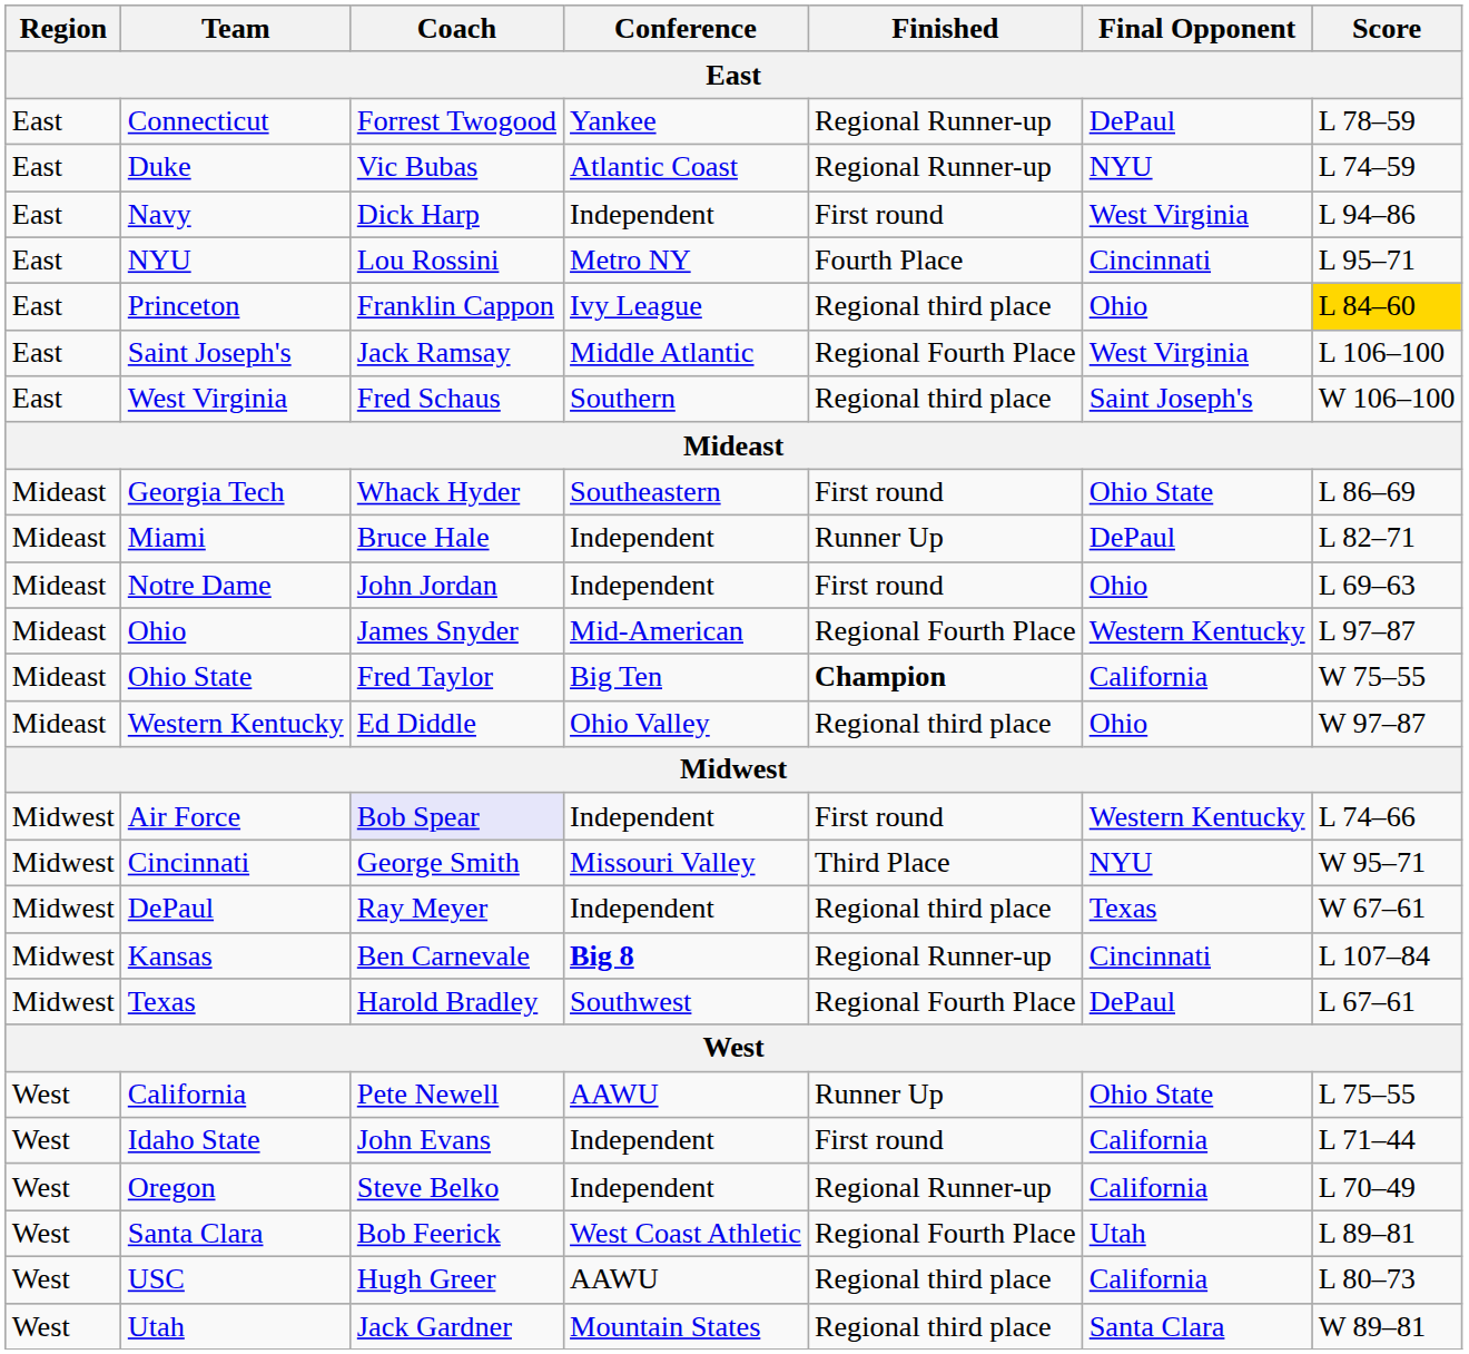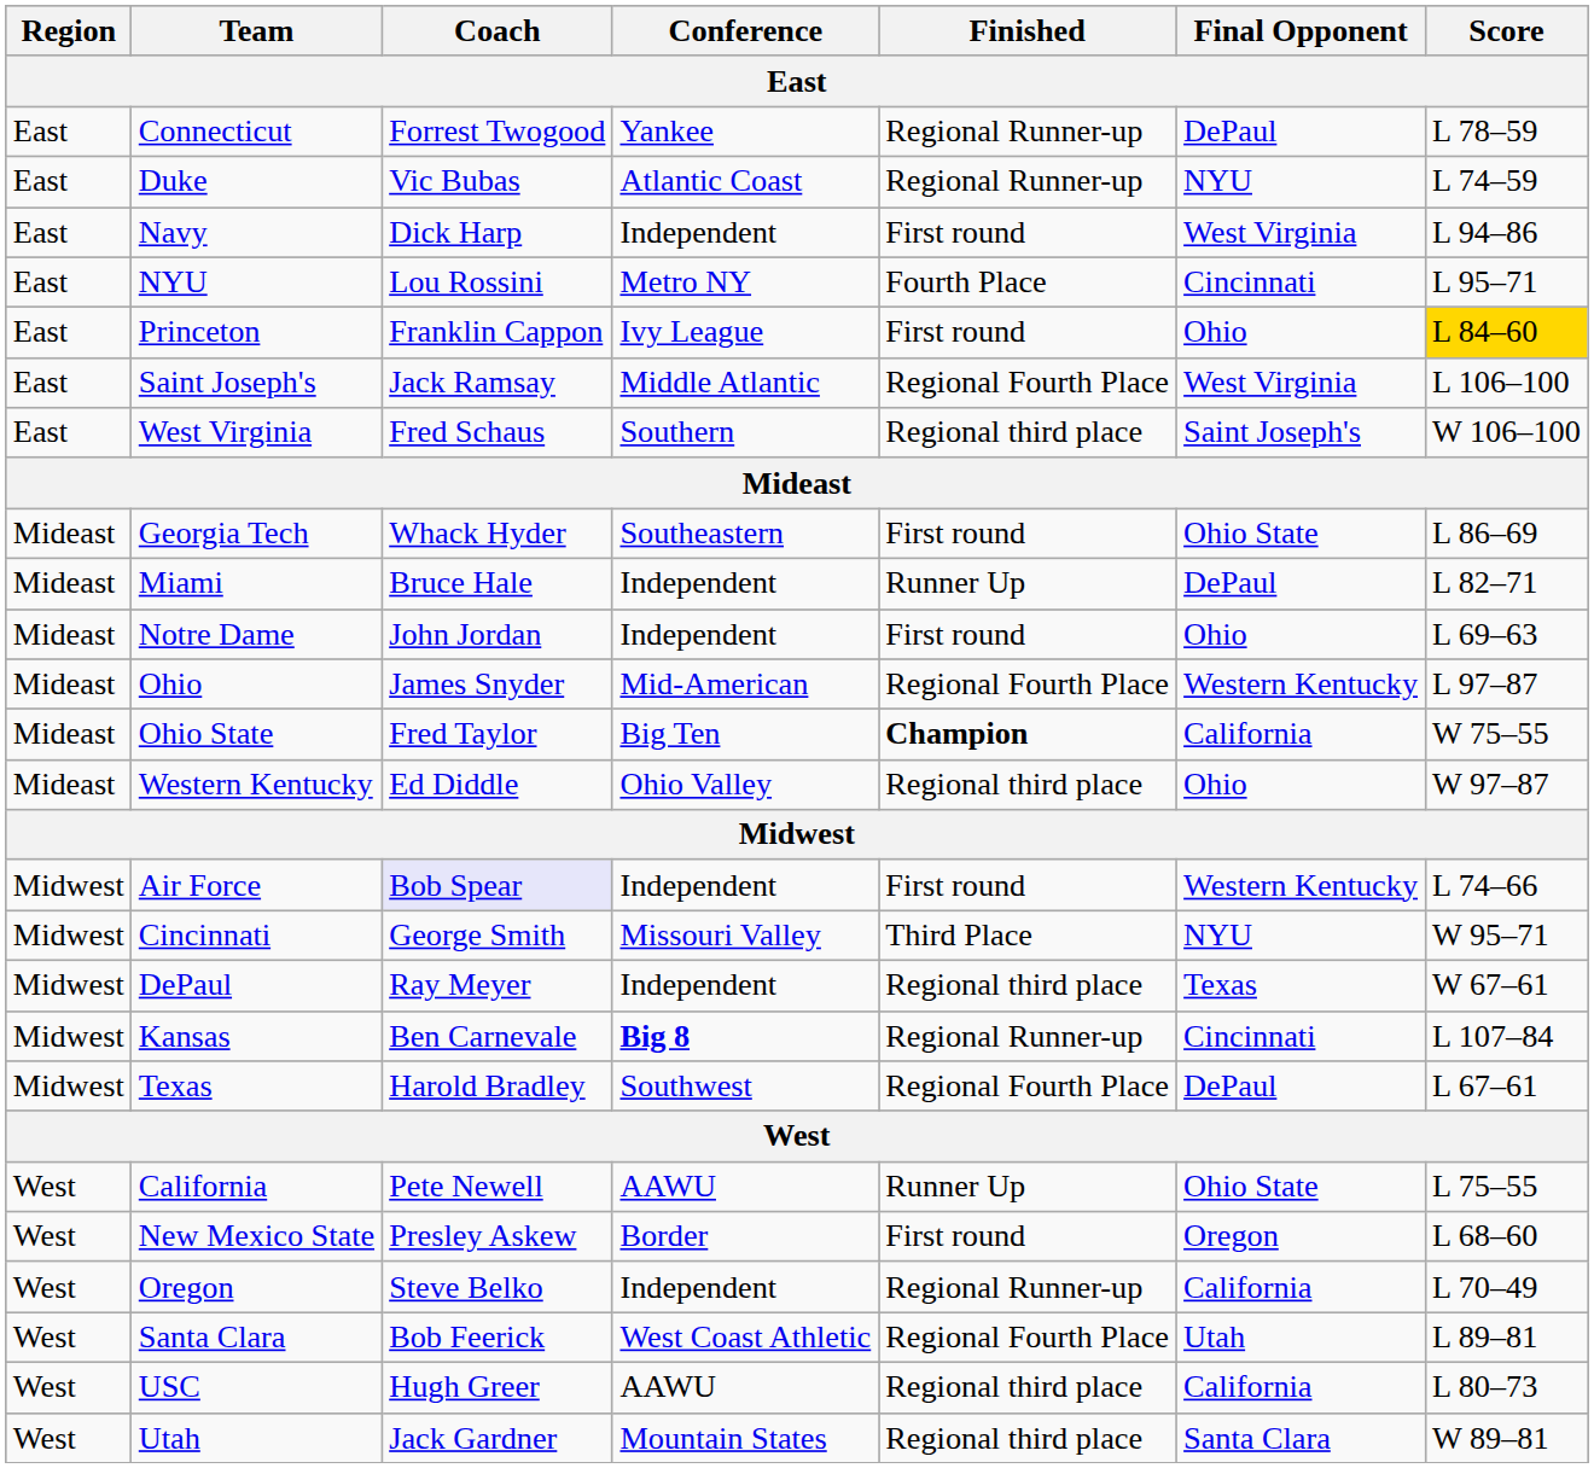 <table class=wikitable>
 <tr>
 <th>Region</th>
 <th>Team</th>
 <th>Coach</th>
 <th>Conference</th>
 <th>Finished</th>
 <th>Final Opponent</th>
 <th>Score</th>
 </tr>
 <tr>
 <th colspan=7>East</th>
 </tr>
 <tr>
 <td>East</td>
 <td><a href='#'>Connecticut</a></td>
 <td><a href='#'>Forrest Twogood</a></td>
 <td><a href='#'>Yankee</a></td>
 <td>Regional Runner-up</td>
 <td><a href='#'>DePaul</a></td>
 <td>L 78–59</td>
 </tr>
 <tr>
 <td>East</td>
 <td><a href='#'>Duke</a></td>
 <td><a href='#'>Vic Bubas</a></td>
 <td><a href='#'>Atlantic Coast</a></td>
 <td>Regional Runner-up</td>
 <td><a href='#'>NYU</a></td>
 <td>L 74–59</td>
 </tr>
 <tr>
 <td>East</td>
 <td><a href='#'>Navy</a></td>
 <td><a href='#'>Dick Harp</a></td>
 <td>Independent</td>
 <td>First round</td>
 <td><a href='#'>West Virginia</a></td>
 <td>L 94–86</td>
 </tr>
 <tr>
 <td>East</td>
 <td><a href='#'>NYU</a></td>
 <td><a href='#'>Lou Rossini</a></td>
 <td><a href='#'>Metro NY</a></td>
 <td>Fourth Place</td>
 <td><a href='#'>Cincinnati</a></td>
 <td>L 95–71</td>
 </tr>
 <tr>
 <td>East</td>
 <td><a href='#'>Princeton</a></td>
 <td><a href='#'>Franklin Cappon</a></td>
 <td><a href='#'>Ivy League</a></td>
-<td>Regional third place</td>
+<td>First round</td>
 <td><a href='#'>Ohio</a></td>
 <td style="background: gold;">L 84–60</td>
 </tr>
 <tr>
 <td>East</td>
 <td><a href='#'>Saint Joseph's</a></td>
 <td><a href='#'>Jack Ramsay</a></td>
 <td><a href='#'>Middle Atlantic</a></td>
 <td>Regional Fourth Place</td>
 <td><a href='#'>West Virginia</a></td>
 <td>L 106–100</td>
 </tr>
 <tr>
 <td>East</td>
 <td><a href='#'>West Virginia</a></td>
 <td><a href='#'>Fred Schaus</a></td>
 <td><a href='#'>Southern</a></td>
 <td>Regional third place</td>
 <td><a href='#'>Saint Joseph's</a></td>
 <td>W 106–100</td>
 </tr>
 <tr>
 <th colspan=7>Mideast</th>
 </tr>
 <tr>
 <td>Mideast</td>
 <td><a href='#'>Georgia Tech</a></td>
 <td><a href='#'>Whack Hyder</a></td>
 <td><a href='#'>Southeastern</a></td>
 <td>First round</td>
 <td><a href='#'>Ohio State</a></td>
 <td>L 86–69</td>
 </tr>
 <tr>
 <td>Mideast</td>
 <td><a href='#'>Miami</a></td>
 <td><a href='#'>Bruce Hale</a></td>
 <td>Independent</td>
 <td>Runner Up</td>
 <td><a href='#'>DePaul</a></td>
 <td>L 82–71</td>
 </tr>
 <tr>
 <td>Mideast</td>
 <td><a href='#'>Notre Dame</a></td>
 <td><a href='#'>John Jordan</a></td>
 <td>Independent</td>
 <td>First round</td>
 <td><a href='#'>Ohio</a></td>
 <td>L 69–63</td>
 </tr>
 <tr>
 <td>Mideast</td>
 <td><a href='#'>Ohio</a></td>
 <td><a href='#'>James Snyder</a></td>
 <td><a href='#'>Mid-American</a></td>
 <td>Regional Fourth Place</td>
 <td><a href='#'>Western Kentucky</a></td>
 <td>L 97–87</td>
 </tr>
 <tr>
 <td>Mideast</td>
 <td><a href='#'>Ohio State</a></td>
 <td><a href='#'>Fred Taylor</a></td>
 <td><a href='#'>Big Ten</a></td>
 <td><strong>Champion</strong></td>
 <td><a href='#'>California</a></td>
 <td>W 75–55</td>
 </tr>
 <tr>
 <td>Mideast</td>
 <td><a href='#'>Western Kentucky</a></td>
 <td><a href='#'>Ed Diddle</a></td>
 <td><a href='#'>Ohio Valley</a></td>
 <td>Regional third place</td>
 <td><a href='#'>Ohio</a></td>
 <td>W 97–87</td>
 </tr>
 <tr>
 <th colspan=7>Midwest</th>
 </tr>
 <tr>
 <td>Midwest</td>
 <td><a href='#'>Air Force</a></td>
 <td style="background: lavender;"><a href='#'>Bob Spear</a></td>
 <td>Independent</td>
 <td>First round</td>
 <td><a href='#'>Western Kentucky</a></td>
 <td>L 74–66</td>
 </tr>
 <tr>
 <td>Midwest</td>
 <td><a href='#'>Cincinnati</a></td>
 <td><a href='#'>George Smith</a></td>
 <td><a href='#'>Missouri Valley</a></td>
 <td>Third Place</td>
 <td><a href='#'>NYU</a></td>
 <td>W 95–71</td>
 </tr>
 <tr>
 <td>Midwest</td>
 <td><a href='#'>DePaul</a></td>
 <td><a href='#'>Ray Meyer</a></td>
 <td>Independent</td>
 <td>Regional third place</td>
 <td><a href='#'>Texas</a></td>
 <td>W 67–61</td>
 </tr>
 <tr>
 <td>Midwest</td>
 <td><a href='#'>Kansas</a></td>
 <td><a href='#'>Ben Carnevale</a></td>
 <td><strong><a href='#'>Big 8</a></strong></td>
 <td>Regional Runner-up</td>
 <td><a href='#'>Cincinnati</a></td>
 <td>L 107–84</td>
 </tr>
 <tr>
 <td>Midwest</td>
 <td><a href='#'>Texas</a></td>
 <td><a href='#'>Harold Bradley</a></td>
 <td><a href='#'>Southwest</a></td>
 <td>Regional Fourth Place</td>
 <td><a href='#'>DePaul</a></td>
 <td>L 67–61</td>
 </tr>
 <tr>
 <th colspan=7>West</th>
 </tr>
 <tr>
 <td>West</td>
 <td><a href='#'>California</a></td>
 <td><a href='#'>Pete Newell</a></td>
 <td><a href='#'>AAWU</a></td>
 <td>Runner Up</td>
 <td><a href='#'>Ohio State</a></td>
 <td>L 75–55</td>
 </tr>
 <tr>
 <td>West</td>
-<td><a href='#'>Idaho State</a></td>
-<td><a href='#'>John Evans</a></td>
-<td>Independent</td>
+<td><a href='#'>New Mexico State</a></td>
+<td><a href='#'>Presley Askew</a></td>
+<td><a href='#'>Border</a></td>
 <td>First round</td>
-<td><a href='#'>California</a></td>
-<td>L 71–44</td>
+<td><a href='#'>Oregon</a></td>
+<td>L 68–60</td>
 </tr>
 <tr>
 <td>West</td>
 <td><a href='#'>Oregon</a></td>
 <td><a href='#'>Steve Belko</a></td>
 <td>Independent</td>
 <td>Regional Runner-up</td>
 <td><a href='#'>California</a></td>
 <td>L 70–49</td>
 </tr>
 <tr>
 <td>West</td>
 <td><a href='#'>Santa Clara</a></td>
 <td><a href='#'>Bob Feerick</a></td>
 <td><a href='#'>West Coast Athletic</a></td>
 <td>Regional Fourth Place</td>
 <td><a href='#'>Utah</a></td>
 <td>L 89–81</td>
 </tr>
 <tr>
 <td>West</td>
 <td><a href='#'>USC</a></td>
 <td><a href='#'>Hugh Greer</a></td>
 <td>AAWU</td>
 <td>Regional third place</td>
 <td><a href='#'>California</a></td>
 <td>L 80–73</td>
 </tr>
 <tr>
 <td>West</td>
 <td><a href='#'>Utah</a></td>
 <td><a href='#'>Jack Gardner</a></td>
 <td><a href='#'>Mountain States</a></td>
 <td>Regional third place</td>
 <td><a href='#'>Santa Clara</a></td>
 <td>W 89–81</td>
 </tr>
 <tr>
 </tr>
 </table>
